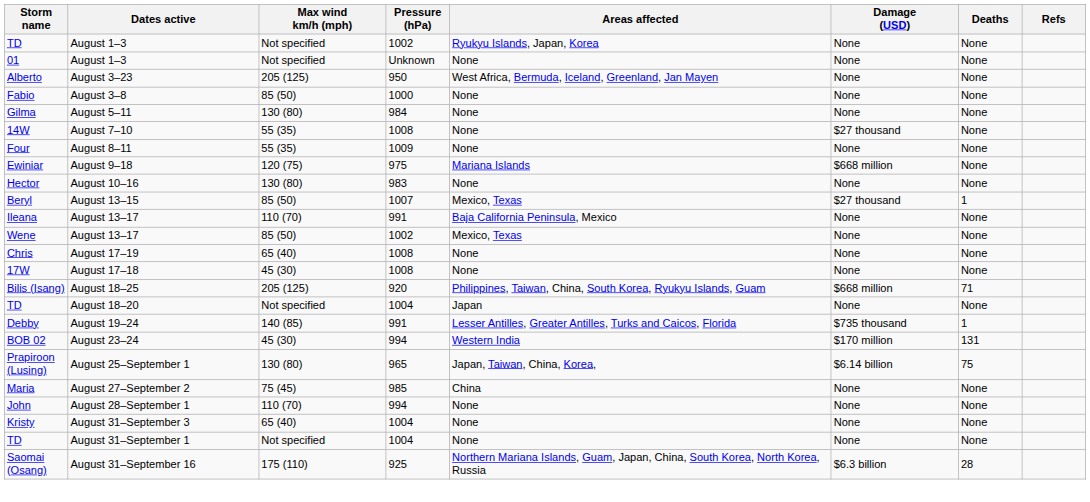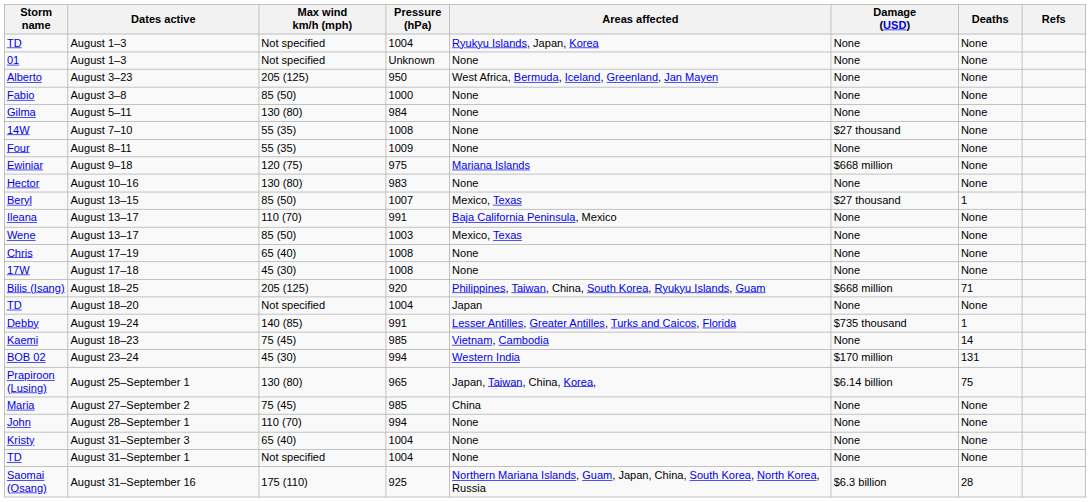 <table class="wikitable sortable">
 <tr>
 <th width="5%">Storm name</th>
 <th width="15%">Dates active</th>
 <th width="10%">Max wind<br>km/h (mph)</th>
 <th width="5%">Pressure<br>(hPa)</th>
 <th width="30%">Areas affected</th>
 <th width="10%">Damage<br>(<a href='#'>USD</a>)</th>
 <th width="5%">Deaths</th>
 <th width="5%">Refs</th>
 </tr>
 <tr>
 <td><a href='#'>TD</a></td>
 <td>August 1–3</td>
 <td>Not specified</td>
-<td>1002</td>
+<td>1004</td>
 <td><a href='#'>Ryukyu Islands</a>, Japan, <a href='#'>Korea</a></td>
 <td>None</td>
 <td>None</td>
 <td></td>
 </tr>
 <tr>
 <td><a href='#'>01</a></td>
 <td>August 1–3</td>
 <td>Not specified</td>
 <td>Unknown</td>
 <td>None</td>
 <td>None</td>
 <td>None</td>
 <td></td>
 </tr>
 <tr>
 <td><a href='#'>Alberto</a></td>
 <td>August 3–23</td>
 <td>205 (125)</td>
 <td>950</td>
 <td>West Africa, <a href='#'>Bermuda</a>, <a href='#'>Iceland</a>, <a href='#'>Greenland</a>, <a href='#'>Jan Mayen</a></td>
 <td>None</td>
 <td>None</td>
 <td></td>
 </tr>
 <tr>
 <td><a href='#'>Fabio</a></td>
 <td>August 3–8</td>
 <td>85 (50)</td>
 <td>1000</td>
 <td>None</td>
 <td>None</td>
 <td>None</td>
 <td></td>
 </tr>
 <tr>
 <td><a href='#'>Gilma</a></td>
 <td>August 5–11</td>
 <td>130 (80)</td>
 <td>984</td>
 <td>None</td>
 <td>None</td>
 <td>None</td>
 <td></td>
 </tr>
 <tr>
 <td><a href='#'>14W</a></td>
 <td>August 7–10</td>
 <td>55 (35)</td>
 <td>1008</td>
 <td>None</td>
 <td>$27 thousand</td>
 <td>None</td>
 <td></td>
 </tr>
 <tr>
 <td><a href='#'>Four</a></td>
 <td>August 8–11</td>
 <td>55 (35)</td>
 <td>1009</td>
 <td>None</td>
 <td>None</td>
 <td>None</td>
 <td></td>
 </tr>
 <tr>
 <td><a href='#'>Ewiniar</a></td>
 <td>August 9–18</td>
 <td>120 (75)</td>
 <td>975</td>
 <td><a href='#'>Mariana Islands</a></td>
 <td>$668 million</td>
 <td>None</td>
 <td></td>
 </tr>
 <tr>
 <td><a href='#'>Hector</a></td>
 <td>August 10–16</td>
 <td>130 (80)</td>
 <td>983</td>
 <td>None</td>
 <td>None</td>
 <td>None</td>
 <td></td>
 </tr>
 <tr>
 <td><a href='#'>Beryl</a></td>
 <td>August 13–15</td>
 <td>85 (50)</td>
 <td>1007</td>
 <td>Mexico, <a href='#'>Texas</a></td>
 <td>$27 thousand</td>
 <td>1</td>
 <td></td>
 </tr>
 <tr>
 <td><a href='#'>Ileana</a></td>
 <td>August 13–17</td>
 <td>110 (70)</td>
 <td>991</td>
 <td><a href='#'>Baja California Peninsula</a>, Mexico</td>
 <td>None</td>
 <td>None</td>
 <td></td>
 </tr>
 <tr>
 <td><a href='#'>Wene</a></td>
 <td>August 13–17</td>
 <td>85 (50)</td>
-<td>1002</td>
+<td>1003</td>
 <td>Mexico, <a href='#'>Texas</a></td>
 <td>None</td>
 <td>None</td>
 <td></td>
 </tr>
 <tr>
 <td><a href='#'>Chris</a></td>
 <td>August 17–19</td>
 <td>65 (40)</td>
 <td>1008</td>
 <td>None</td>
 <td>None</td>
 <td>None</td>
 <td></td>
 </tr>
 <tr>
 <td><a href='#'>17W</a></td>
 <td>August 17–18</td>
 <td>45 (30)</td>
 <td>1008</td>
 <td>None</td>
 <td>None</td>
 <td>None</td>
 <td></td>
 </tr>
 <tr>
 <td><a href='#'>Bilis (Isang)</a></td>
 <td>August 18–25</td>
 <td>205 (125)</td>
 <td>920</td>
 <td><a href='#'>Philippines</a>, <a href='#'>Taiwan</a>, China, <a href='#'>South Korea</a>, <a href='#'>Ryukyu Islands</a>, <a href='#'>Guam</a></td>
 <td>$668 million</td>
 <td>71</td>
 <td></td>
 </tr>
 <tr>
 <td><a href='#'>TD</a></td>
 <td>August 18–20</td>
 <td>Not specified</td>
 <td>1004</td>
 <td>Japan</td>
 <td>None</td>
 <td>None</td>
 <td></td>
 </tr>
 <tr>
 <td><a href='#'>Debby</a></td>
 <td>August 19–24</td>
 <td>140 (85)</td>
 <td>991</td>
 <td><a href='#'>Lesser Antilles</a>, <a href='#'>Greater Antilles</a>, <a href='#'>Turks and Caicos</a>, <a href='#'>Florida</a></td>
 <td>$735 thousand</td>
 <td>1</td>
+<td></td>
+</tr>
+<tr>
+<td><a href='#'>Kaemi</a></td>
+<td>August 18–23</td>
+<td>75 (45)</td>
+<td>985</td>
+<td><a href='#'>Vietnam</a>, <a href='#'>Cambodia</a></td>
+<td>None</td>
+<td>14</td>
 <td></td>
 </tr>
 <tr>
 <td><a href='#'>BOB 02</a></td>
 <td>August 23–24</td>
 <td>45 (30)</td>
 <td>994</td>
 <td><a href='#'>Western India</a></td>
 <td>$170 million</td>
 <td>131</td>
 <td></td>
 </tr>
 <tr>
 <td><a href='#'>Prapiroon (Lusing)</a></td>
 <td>August 25–September 1</td>
 <td>130 (80)</td>
 <td>965</td>
 <td>Japan, <a href='#'>Taiwan</a>, China, <a href='#'>Korea</a>,</td>
 <td>$6.14 billion</td>
 <td>75</td>
 <td></td>
 </tr>
 <tr>
 <td><a href='#'>Maria</a></td>
 <td>August 27–September 2</td>
 <td>75 (45)</td>
 <td>985</td>
 <td>China</td>
 <td>None</td>
 <td>None</td>
 <td></td>
 </tr>
 <tr>
 <td><a href='#'>John</a></td>
 <td>August 28–September 1</td>
 <td>110 (70)</td>
 <td>994</td>
 <td>None</td>
 <td>None</td>
 <td>None</td>
 <td></td>
 </tr>
 <tr>
 <td><a href='#'>Kristy</a></td>
 <td>August 31–September 3</td>
 <td>65 (40)</td>
 <td>1004</td>
 <td>None</td>
 <td>None</td>
 <td>None</td>
 <td></td>
 </tr>
 <tr>
 <td><a href='#'>TD</a></td>
 <td>August 31–September 1</td>
 <td>Not specified</td>
 <td>1004</td>
 <td>None</td>
 <td>None</td>
 <td>None</td>
 <td></td>
 </tr>
 <tr>
 <td><a href='#'>Saomai (Osang)</a></td>
 <td>August 31–September 16</td>
 <td>175 (110)</td>
 <td>925</td>
 <td><a href='#'>Northern Mariana Islands</a>, <a href='#'>Guam</a>, Japan, China, <a href='#'>South Korea</a>, <a href='#'>North Korea</a>, Russia</td>
 <td>$6.3 billion</td>
 <td>28</td>
 <td></td>
 </tr>
 </table>
